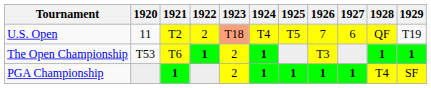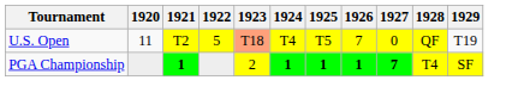 <table class="wikitable" style="font-size:95%;text-align:center;">
 <tr>
 <th>Tournament</th>
 <th>1920</th>
 <th>1921</th>
 <th>1922</th>
 <th>1923</th>
 <th>1924</th>
 <th>1925</th>
 <th>1926</th>
 <th>1927</th>
 <th>1928</th>
 <th>1929</th>
 </tr>
 <tr>
 <td align=left><a href='#'>U.S. Open</a></td>
 <td>11</td>
 <td style="background:yellow;">T2</td>
-<td style="background:yellow;">2</td>
+<td style="background:yellow;">5</td>
 <td style="background: lightsalmon;">T18</td>
 <td style="background:yellow;">T4</td>
 <td style="background:yellow;">T5</td>
 <td style="background:yellow;">7</td>
-<td style="background:yellow;">6</td>
+<td style="background:yellow;">0</td>
 <td style="background:yellow;">QF</td>
 <td>T19</td>
-</tr>
-<tr>
-<td align=left><a href='#'>The Open Championship</a></td>
-<td>T53</td>
-<td style="background:yellow;">T6</td>
-<td style="background:lime;"><strong>1</strong></td>
-<td style="background:yellow;">2</td>
-<td style="background:lime;"><strong>1</strong></td>
-<td style="background:#eeeeee;"></td>
-<td style="background:yellow;">T3</td>
-<td style="background:#eeeeee;"></td>
-<td style="background:lime;"><strong>1</strong></td>
-<td style="background:lime;"><strong>1</strong></td>
 </tr>
 <tr>
 <td align=left><a href='#'>PGA Championship</a></td>
 <td style="background:#eeeeee;"></td>
 <td style="background:lime;"><strong>1</strong></td>
 <td style="background:#eeeeee;"></td>
 <td style="background:yellow;">2</td>
 <td style="background:lime;"><strong>1</strong></td>
 <td style="background:lime;"><strong>1</strong></td>
 <td style="background:lime;"><strong>1</strong></td>
-<td style="background:lime;"><strong>1</strong></td>
+<td style="background:lime;"><strong>7</strong></td>
 <td style="background:yellow;">T4</td>
 <td style="background:yellow;">SF</td>
 </tr>
 </table>
